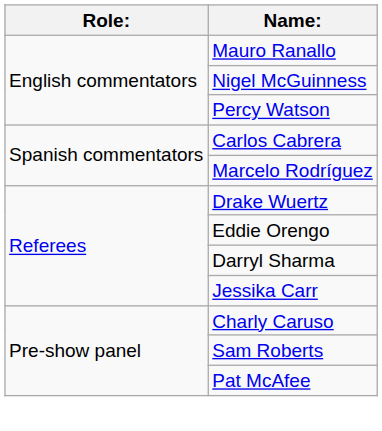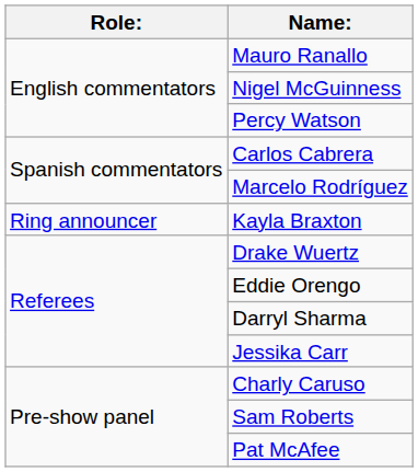 <table class=wikitable style="font-size:90%; margin: 0.5em 0 0.5em 1em; float: right; clear: right;">
 <tr>
 <th>Role:</th>
 <th>Name:</th>
 </tr>
 <tr>
 <td rowspan=3>English commentators</td>
 <td><a href='#'>Mauro Ranallo</a></td>
 </tr>
 <tr>
 <td><a href='#'>Nigel McGuinness</a></td>
 </tr>
 <tr>
 <td><a href='#'>Percy Watson</a></td>
 </tr>
 <tr>
 <td rowspan=2>Spanish commentators</td>
 <td><a href='#'>Carlos Cabrera</a></td>
 </tr>
 <tr>
 <td><a href='#'>Marcelo Rodríguez</a></td>
+</tr>
+<tr>
+<td rowspan=1><a href='#'>Ring announcer</a></td>
+<td><a href='#'>Kayla Braxton</a></td>
 </tr>
 <tr>
 <td rowspan=4><a href='#'>Referees</a></td>
 <td><a href='#'>Drake Wuertz</a></td>
 </tr>
 <tr>
 <td>Eddie Orengo</td>
 </tr>
 <tr>
 <td>Darryl Sharma</td>
 </tr>
 <tr>
 <td><a href='#'>Jessika Carr</a></td>
 </tr>
 <tr>
 <td rowspan=3>Pre-show panel</td>
 <td><a href='#'>Charly Caruso</a></td>
 </tr>
 <tr>
 <td><a href='#'>Sam Roberts</a></td>
 </tr>
 <tr>
 <td><a href='#'>Pat McAfee</a></td>
 </tr>
 </table>
